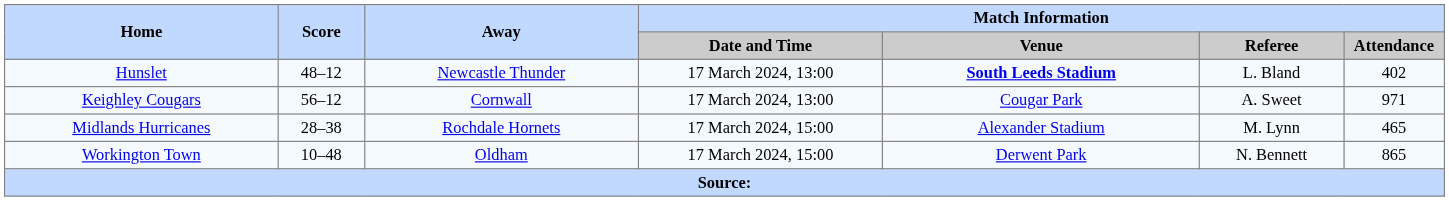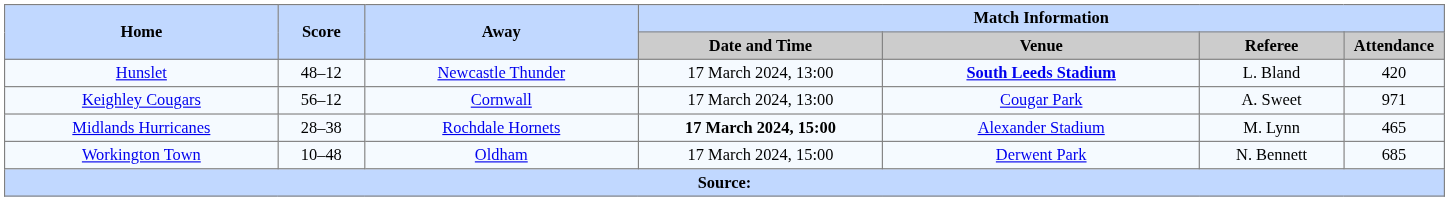 <table border=1 style="border-collapse:collapse; font-size:90%; text-align:center;" cellpadding=3 cellspacing=0 width=100%>
 <tr bgcolor=#C1D8FF>
 <th scope="col" rowspan=2 width=19%>Home</th>
 <th scope="col" rowspan=2 width=6%>Score</th>
 <th scope="col" rowspan=2 width=19%>Away</th>
 <th colspan=6>Match Information</th>
 </tr>
 <tr bgcolor=#CCCCCC>
 <th scope="col" width=17%>Date and Time</th>
 <th scope="col" width=22%>Venue</th>
 <th scope="col" width=10%>Referee</th>
 <th scope="col" width=7%>Attendance</th>
 </tr>
 <tr bgcolor=#F5FAFF>
 <td> <a href='#'>Hunslet</a></td>
 <td>48–12</td>
 <td> <a href='#'>Newcastle Thunder</a></td>
 <td>17 March 2024, 13:00</td>
 <td><strong><a href='#'>South Leeds Stadium</a></strong></td>
 <td>L. Bland</td>
-<td>402</td>
+<td>420</td>
 </tr>
 <tr bgcolor=#F5FAFF>
 <td> <a href='#'>Keighley Cougars</a></td>
 <td>56–12</td>
 <td> <a href='#'>Cornwall</a></td>
 <td>17 March 2024, 13:00</td>
 <td><a href='#'>Cougar Park</a></td>
 <td>A. Sweet</td>
 <td>971</td>
 </tr>
 <tr bgcolor=#F5FAFF>
 <td> <a href='#'>Midlands Hurricanes</a></td>
 <td>28–38</td>
 <td> <a href='#'>Rochdale Hornets</a></td>
-<td>17 March 2024, 15:00</td>
+<td><strong>17 March 2024, 15:00</strong></td>
 <td><a href='#'>Alexander Stadium</a></td>
 <td>M. Lynn</td>
 <td>465</td>
 </tr>
 <tr bgcolor=#F5FAFF>
 <td> <a href='#'>Workington Town</a></td>
 <td>10–48</td>
 <td> <a href='#'>Oldham</a></td>
 <td>17 March 2024, 15:00</td>
 <td><a href='#'>Derwent Park</a></td>
 <td>N. Bennett</td>
-<td>865</td>
+<td>685</td>
 </tr>
 <tr style="background:#c1d8ff;">
 <th colspan=7>Source:</th>
 </tr>
 </table>
